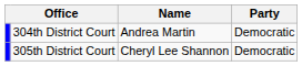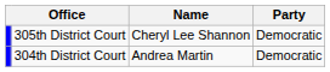 <table class="wikitable">
 <tr>
 <th colspan="2">Office</th>
 <th>Name</th>
 <th>Party</th>
 </tr>
 <tr>
 <td bgcolor="blue"></td>
+<td>305th District Court</td>
+<td>Cheryl Lee Shannon</td>
+<td>Democratic</td>
+</tr>
+<tr>
+<td bgcolor="blue"></td>
 <td>304th District Court</td>
 <td>Andrea Martin</td>
 <td>Democratic</td>
 </tr>
-<tr>
-<td bgcolor="blue"></td>
-<td>305th District Court</td>
-<td>Cheryl Lee Shannon</td>
-<td>Democratic</td>
-</tr>
 </table>
